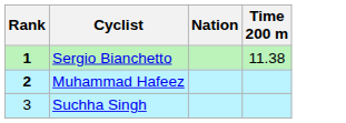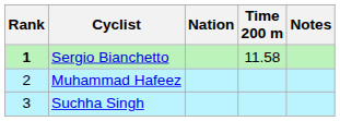 <table class="wikitable sortable" style="text-align:center">
 <tr>
 <th>Rank</th>
 <th>Cyclist</th>
 <th>Nation</th>
 <th>Time<br>200 m</th>
+<th>Notes</th>
 </tr>
 <tr bgcolor=bbf3bb>
 <td><strong>1</strong></td>
 <td align=left><a href='#'>Sergio Bianchetto</a></td>
 <td align=left></td>
-<td>11.38</td>
+<td>11.58</td>
+<td></td>
 </tr>
 <tr bgcolor=bbf3ff>
-<td><strong>2</strong></td>
+<td>2</td>
 <td align=left><a href='#'>Muhammad Hafeez</a></td>
 <td align=left></td>
+<td></td>
 <td></td>
 </tr>
 <tr bgcolor=bbf3ff>
 <td>3</td>
 <td align=left><a href='#'>Suchha Singh</a></td>
 <td align=left></td>
 <td></td>
+<td></td>
 </tr>
 </table>
